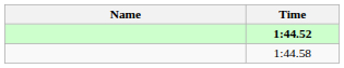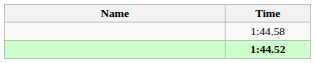 <table class="wikitable" style="text-align:center;">
 <tr>
 <th style="width:19em">Name</th>
 <th style="width:7em">Time</th>
 </tr>
+<tr>
+<td align=left></td>
+<td>1:44.58</td>
+</tr>
 <tr bgcolor=ccffcc>
 <td align=left><strong></strong></td>
 <td><strong>1:44.52</strong></td>
 </tr>
-<tr>
-<td align=left></td>
-<td>1:44.58</td>
-</tr>
 </table>
